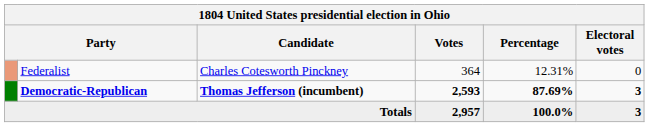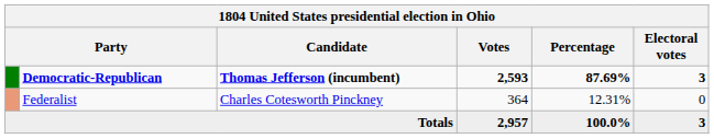 <table class="wikitable" style="font-size: 95%;">
 <tr>
 <th colspan="6">1804 United States presidential election in Ohio</th>
 </tr>
 <tr>
 <th colspan="2" style="width: 15em">Party</th>
 <th style="width: 17em">Candidate</th>
 <th style="width: 5em">Votes</th>
 <th style="width: 7em">Percentage</th>
 <th style="width: 5em">Electoral votes</th>
 </tr>
 <tr>
+<th style="background-color:#008000; width: 3px"></th>
+<td style="width: 130px"><strong><a href='#'>Democratic-Republican</a></strong></td>
+<td><strong><a href='#'>Thomas Jefferson</a></strong> <strong>(incumbent)</strong></td>
+<td align="right"><strong>2,593</strong></td>
+<td align="right"><strong>87.69%</strong></td>
+<td align="right"><strong>3</strong></td>
+</tr>
+<tr>
 <th style="background-color:#EA9978; width: 3px"></th>
 <td style="width: 130px"><a href='#'>Federalist</a></td>
 <td><a href='#'>Charles Cotesworth Pinckney</a></td>
 <td align="right">364</td>
 <td align="right">12.31%</td>
 <td align="right">0</td>
-</tr>
-<tr>
-<th style="background-color:#008000; width: 3px"></th>
-<td style="width: 130px"><strong><a href='#'>Democratic-Republican</a></strong></td>
-<td><strong><a href='#'>Thomas Jefferson</a></strong> <strong>(incumbent)</strong></td>
-<td align="right"><strong>2,593</strong></td>
-<td align="right"><strong>87.69%</strong></td>
-<td align="right"><strong>3</strong></td>
 </tr>
 <tr bgcolor="#EEEEEE">
 <td colspan="3" align="right"><strong>Totals</strong></td>
 <td align="right"><strong>2,957</strong></td>
 <td align="right"><strong>100.0%</strong></td>
 <td align="right"><strong>3</strong></td>
 </tr>
 </table>
